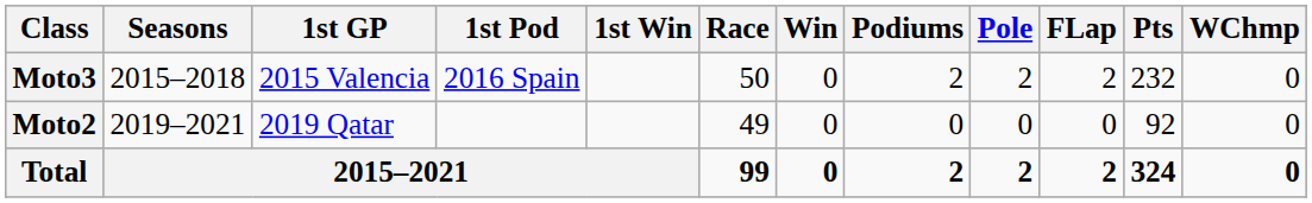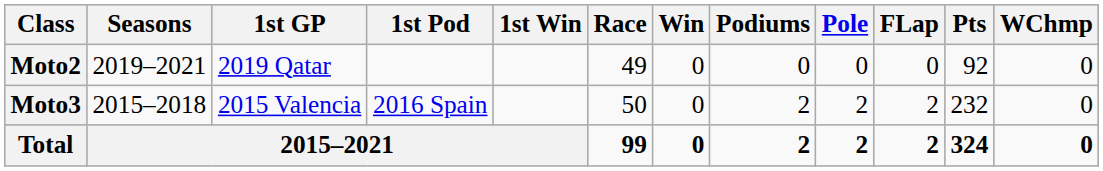 <table class="wikitable" style="text-align:right;">
 <tr>
 <th>Class</th>
 <th>Seasons</th>
 <th>1st GP</th>
 <th>1st Pod</th>
 <th>1st Win</th>
 <th>Race</th>
 <th>Win</th>
 <th>Podiums</th>
 <th><a href='#'>Pole</a></th>
 <th>FLap</th>
 <th>Pts</th>
 <th>WChmp</th>
 </tr>
 <tr>
+<th>Moto2</th>
+<td>2019–2021</td>
+<td style="text-align:left;"><a href='#'>2019 Qatar</a></td>
+<td style="text-align:left;"></td>
+<td style="text-align:left;"></td>
+<td>49</td>
+<td>0</td>
+<td>0</td>
+<td>0</td>
+<td>0</td>
+<td>92</td>
+<td>0</td>
+</tr>
+<tr>
 <th>Moto3</th>
 <td>2015–2018</td>
 <td style="text-align:left;"><a href='#'>2015 Valencia</a></td>
 <td style="text-align:left;"><a href='#'>2016 Spain</a></td>
 <td style="text-align:left;"></td>
 <td>50</td>
 <td>0</td>
 <td>2</td>
 <td>2</td>
 <td>2</td>
 <td>232</td>
 <td>0</td>
 </tr>
 <tr>
-<th>Moto2</th>
-<td>2019–2021</td>
-<td style="text-align:left;"><a href='#'>2019 Qatar</a></td>
-<td style="text-align:left;"></td>
-<td style="text-align:left;"></td>
-<td>49</td>
-<td>0</td>
-<td>0</td>
-<td>0</td>
-<td>0</td>
-<td>92</td>
-<td>0</td>
-</tr>
-<tr>
 <th>Total</th>
 <th colspan="4">2015–2021</th>
 <td><strong>99</strong></td>
 <td><strong>0</strong></td>
 <td><strong>2</strong></td>
 <td><strong>2</strong></td>
 <td><strong>2</strong></td>
 <td><strong>324</strong></td>
 <td><strong>0</strong></td>
 </tr>
 </table>
